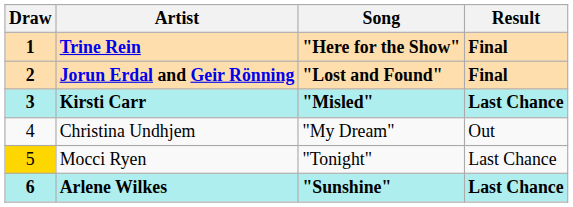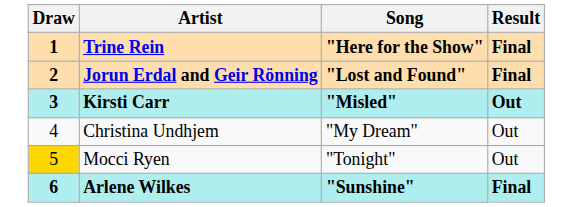 <table class="sortable wikitable" style="margin: 1em auto 1em auto; text-align:center;">
 <tr>
 <th>Draw</th>
 <th>Artist</th>
 <th>Song</th>
 <th>Result</th>
 </tr>
 <tr style="font-weight:bold; background:navajowhite;">
 <td>1</td>
 <td style="text-align:left;"><a href='#'>Trine Rein</a></td>
 <td style="text-align:left;">"Here for the Show"</td>
 <td style="text-align:left;">Final</td>
 </tr>
 <tr style="font-weight:bold; background:navajowhite;">
 <td>2</td>
 <td style="text-align:left;"><a href='#'>Jorun Erdal</a> and <a href='#'>Geir Rönning</a></td>
 <td style="text-align:left;">"Lost and Found"</td>
 <td style="text-align:left;">Final</td>
 </tr>
 <tr style="font-weight:bold; background:paleturquoise;">
 <td>3</td>
 <td style="text-align:left;">Kirsti Carr</td>
 <td style="text-align:left;">"Misled"</td>
-<td style="text-align:left;">Last Chance</td>
+<td style="text-align:left;">Out</td>
 </tr>
 <tr>
 <td>4</td>
 <td style="text-align:left;">Christina Undhjem</td>
 <td style="text-align:left;">"My Dream"</td>
 <td style="text-align:left;">Out</td>
 </tr>
 <tr>
 <td style="background: gold;">5</td>
 <td style="text-align:left;">Mocci Ryen</td>
 <td style="text-align:left;">"Tonight"</td>
-<td style="text-align:left;">Last Chance</td>
+<td style="text-align:left;">Out</td>
 </tr>
 <tr style="font-weight:bold; background:paleturquoise;">
 <td>6</td>
 <td style="text-align:left;">Arlene Wilkes</td>
 <td style="text-align:left;">"Sunshine"</td>
-<td style="text-align:left;">Last Chance</td>
+<td style="text-align:left;">Final</td>
 </tr>
 </table>
